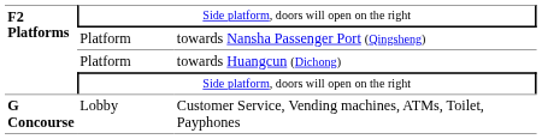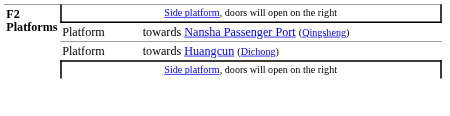 <table table border=0 cellspacing=0 cellpadding=3>
 <tr>
 <td style="border-top:solid 1px gray;" rowspan=4 valign=top><strong>F2<br>Platforms</strong></td>
 <td style="border-right:solid 2px black;border-left:solid 2px black;border-bottom:solid 2px black;border-top:solid 1px gray;font-size:smaller;text-align:center;" colspan=2><a href='#'>Side platform</a>, doors will open on the right</td>
 </tr>
 <tr>
 <td style="border-bottom:solid 1px gray;" width=100>Platform </td>
 <td style="border-bottom:solid 1px gray;" width=390>  towards <a href='#'>Nansha Passenger Port</a> <small>(<a href='#'>Qingsheng</a>)</small></td>
 </tr>
 <tr>
 <td>Platform </td>
 <td>  towards <a href='#'>Huangcun</a> <small>(<a href='#'>Dichong</a>)</small> </td>
 </tr>
 <tr>
 <td style="border-top:solid 2px black;border-right:solid 2px black;border-left:solid 2px black;font-size:smaller;text-align:center;" colspan=2><a href='#'>Side platform</a>, doors will open on the right</td>
 </tr>
-<tr>
-<td style="border-bottom:solid 1px gray; border-top:solid 1px gray;" valign=top width=50><strong>G<br>Concourse</strong></td>
-<td style="border-bottom:solid 1px gray; border-top:solid 1px gray;" valign=top width=100>Lobby</td>
-<td style="border-bottom:solid 1px gray; border-top:solid 1px gray;" valign=top width=390>Customer Service, Vending machines, ATMs, Toilet, Payphones</td>
-</tr>
 </table>
